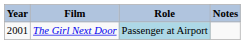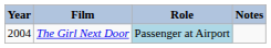 <table class="wikitable" style="font-size:95%;">
 <tr>
 <th style="background:#B0C4DE;">Year</th>
 <th style="background:#B0C4DE;">Film</th>
 <th style="background:#B0C4DE;">Role</th>
 <th style="background:#B0C4DE;">Notes</th>
 </tr>
 <tr>
-<td>2001</td>
+<td>2004</td>
 <td><em><a href='#'>The Girl Next Door</a></em></td>
 <td style="background: lightblue;">Passenger at Airport</td>
 <td></td>
 </tr>
 </table>
